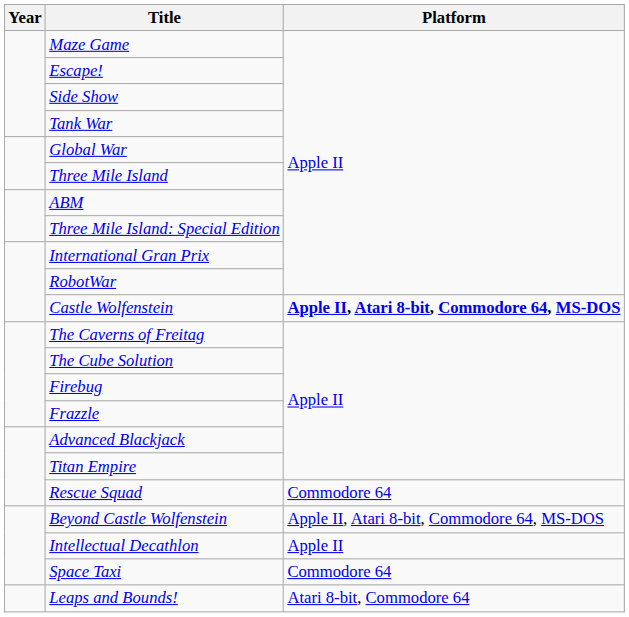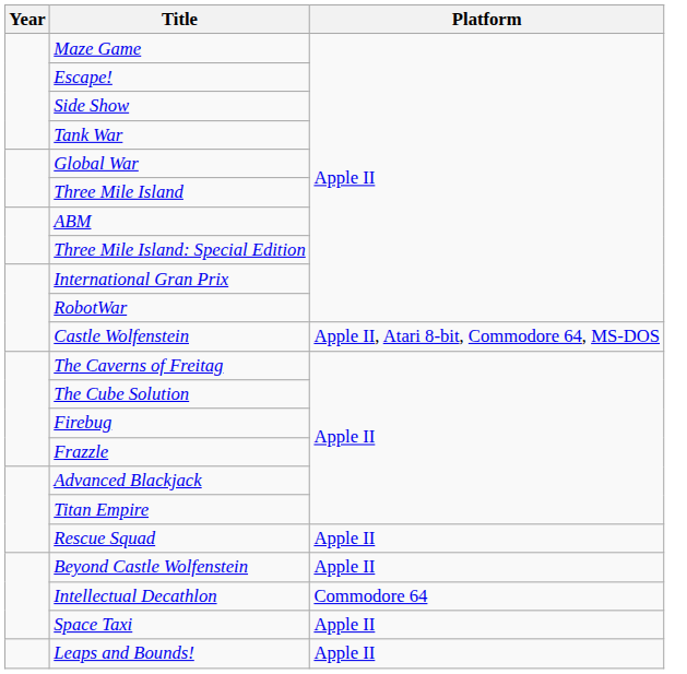 <table class="wikitable sortable">
 <tr>
 <th>Year</th>
 <th>Title</th>
 <th>Platform</th>
 </tr>
 <tr>
 <td rowspan="4"></td>
 <td><em><a href='#'>Maze Game</a></em></td>
 <td rowspan="10"><a href='#'>Apple II</a></td>
 </tr>
 <tr>
 <td><em><a href='#'>Escape!</a></em></td>
 </tr>
 <tr>
 <td><em><a href='#'>Side Show</a></em></td>
 </tr>
 <tr>
 <td><em><a href='#'>Tank War</a></em></td>
 </tr>
 <tr>
 <td rowspan="2"></td>
 <td><em><a href='#'>Global War</a></em></td>
 </tr>
 <tr>
 <td><em><a href='#'>Three Mile Island</a></em></td>
 </tr>
 <tr>
 <td rowspan="2"></td>
 <td><em><a href='#'>ABM</a></em></td>
 </tr>
 <tr>
 <td><em><a href='#'>Three Mile Island: Special Edition</a></em> </td>
 </tr>
 <tr>
 <td rowspan="3"></td>
 <td><em><a href='#'>International Gran Prix</a></em></td>
 </tr>
 <tr>
 <td><em><a href='#'>RobotWar</a></em></td>
 </tr>
 <tr>
 <td><em><a href='#'>Castle Wolfenstein</a></em></td>
-<td><strong><a href='#'>Apple II</a>, <a href='#'>Atari 8-bit</a>, <a href='#'>Commodore 64</a>, <a href='#'>MS-DOS</a></strong></td>
+<td><a href='#'>Apple II</a>, <a href='#'>Atari 8-bit</a>, <a href='#'>Commodore 64</a>, <a href='#'>MS-DOS</a></td>
 </tr>
 <tr>
 <td rowspan="4"></td>
 <td><em><a href='#'>The Caverns of Freitag</a></em></td>
 <td rowspan="6"><a href='#'>Apple II</a></td>
 </tr>
 <tr>
 <td><em><a href='#'>The Cube Solution</a></em></td>
 </tr>
 <tr>
 <td><em><a href='#'>Firebug</a></em></td>
 </tr>
 <tr>
 <td><em><a href='#'>Frazzle</a></em></td>
 </tr>
 <tr>
 <td rowspan="3"></td>
 <td><em><a href='#'>Advanced Blackjack</a></em></td>
 </tr>
 <tr>
 <td><em><a href='#'>Titan Empire</a></em></td>
 </tr>
 <tr>
 <td><em><a href='#'>Rescue Squad</a></em></td>
-<td><a href='#'>Commodore 64</a></td>
+<td><a href='#'>Apple II</a></td>
 </tr>
 <tr>
 <td rowspan="3"></td>
 <td><em><a href='#'>Beyond Castle Wolfenstein</a></em></td>
-<td><a href='#'>Apple II</a>, <a href='#'>Atari 8-bit</a>, <a href='#'>Commodore 64</a>, <a href='#'>MS-DOS</a></td>
+<td><a href='#'>Apple II</a></td>
 </tr>
 <tr>
 <td><em><a href='#'>Intellectual Decathlon</a></em></td>
-<td><a href='#'>Apple II</a></td>
+<td><a href='#'>Commodore 64</a></td>
 </tr>
 <tr>
 <td><em><a href='#'>Space Taxi</a></em></td>
-<td><a href='#'>Commodore 64</a></td>
+<td><a href='#'>Apple II</a></td>
 </tr>
 <tr>
 <td></td>
 <td><em><a href='#'>Leaps and Bounds!</a></em></td>
-<td><a href='#'>Atari 8-bit</a>, <a href='#'>Commodore 64</a></td>
+<td><a href='#'>Apple II</a></td>
 </tr>
 </table>
